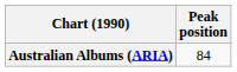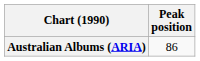 <table class="wikitable plainrowheaders" style="text-align:center">
 <tr>
 <th>Chart (1990)</th>
 <th>Peak<br> position</th>
 </tr>
 <tr>
 <th scope="row">Australian Albums (<a href='#'>ARIA</a>)</th>
-<td>84</td>
+<td>86</td>
 </tr>
 </table>
